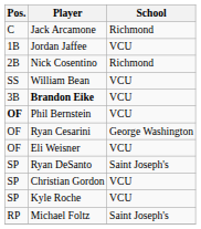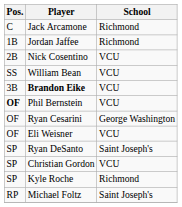 <table class=wikitable>
 <tr>
 <th>Pos.</th>
 <th>Player</th>
 <th>School</th>
 </tr>
 <tr>
 <td>C</td>
 <td>Jack Arcamone</td>
 <td>Richmond</td>
 </tr>
 <tr>
 <td>1B</td>
 <td>Jordan Jaffee</td>
-<td>VCU</td>
+<td>Richmond</td>
 </tr>
 <tr>
 <td>2B</td>
 <td>Nick Cosentino</td>
-<td>Richmond</td>
+<td>VCU</td>
 </tr>
 <tr>
 <td>SS</td>
 <td>William Bean</td>
 <td>VCU</td>
 </tr>
 <tr>
 <td>3B</td>
 <td><strong>Brandon Eike</strong></td>
 <td>VCU</td>
 </tr>
 <tr>
 <td><strong>OF</strong></td>
 <td>Phil Bernstein</td>
 <td>VCU</td>
 </tr>
 <tr>
 <td>OF</td>
 <td>Ryan Cesarini</td>
 <td>George Washington</td>
 </tr>
 <tr>
 <td>OF</td>
 <td>Eli Weisner</td>
 <td>VCU</td>
 </tr>
 <tr>
 <td>SP</td>
 <td>Ryan DeSanto</td>
 <td>Saint Joseph's</td>
 </tr>
 <tr>
 <td>SP</td>
 <td>Christian Gordon</td>
 <td>VCU</td>
 </tr>
 <tr>
 <td>SP</td>
 <td>Kyle Roche</td>
-<td>VCU</td>
+<td>Richmond</td>
 </tr>
 <tr>
 <td>RP</td>
 <td>Michael Foltz</td>
 <td>Saint Joseph's</td>
 </tr>
 <tr>
 </tr>
 </table>
